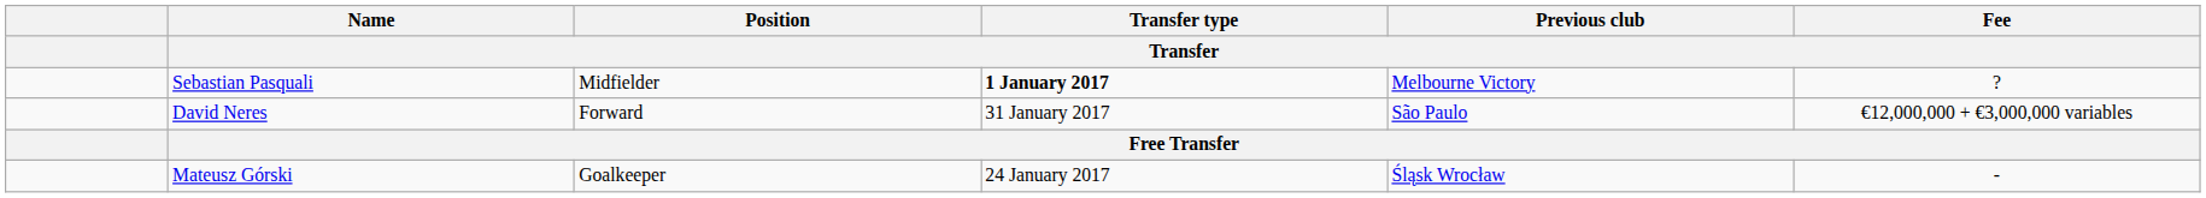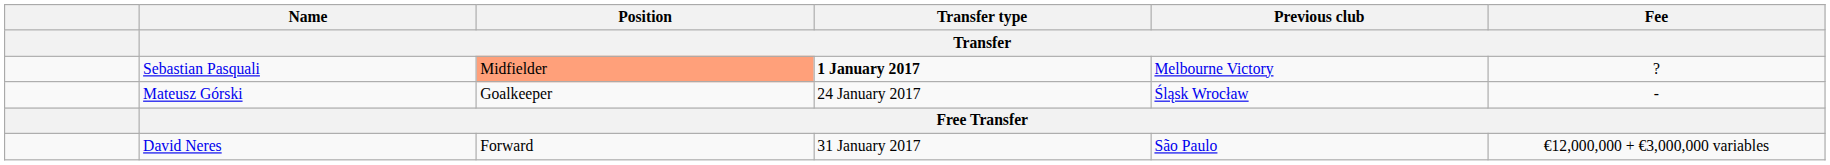 <table class="wikitable" style="width:100%; font-size:85%;">
 <tr>
 <th width="2%"></th>
 <th width="5%">Name</th>
 <th width="5%">Position</th>
 <th width="5%">Transfer type</th>
 <th width="5%">Previous club</th>
 <th width="5%">Fee</th>
 </tr>
 <tr>
 <th></th>
 <th colspan="5" align="center">Transfer</th>
 </tr>
 <tr>
 <td align=center></td>
 <td align=left> <a href='#'>Sebastian Pasquali</a></td>
-<td align=left>Midfielder</td>
+<td align=left style="background: lightsalmon;">Midfielder</td>
 <td align=left><strong>1 January 2017</strong></td>
 <td align=left> <a href='#'>Melbourne Victory</a></td>
 <td align=center>?</td>
+</tr>
+<tr>
+<td align=center></td>
+<td align=left> <a href='#'>Mateusz Górski</a></td>
+<td align=left>Goalkeeper</td>
+<td align=left>24 January 2017</td>
+<td align=left> <a href='#'>Śląsk Wrocław</a></td>
+<td align=center>-</td>
+</tr>
+<tr>
+<th></th>
+<th colspan="5" align="center">Free Transfer</th>
 </tr>
 <tr>
 <td align=center></td>
 <td align=left> <a href='#'>David Neres</a></td>
 <td align=left>Forward</td>
 <td align=left>31 January 2017</td>
 <td align=left> <a href='#'>São Paulo</a></td>
 <td align=center>€12,000,000 + €3,000,000 variables</td>
 </tr>
-<tr>
-<th></th>
-<th colspan="5" align="center">Free Transfer</th>
-</tr>
-<tr>
-<td align=center></td>
-<td align=left> <a href='#'>Mateusz Górski</a></td>
-<td align=left>Goalkeeper</td>
-<td align=left>24 January 2017</td>
-<td align=left> <a href='#'>Śląsk Wrocław</a></td>
-<td align=center>-</td>
-</tr>
 </table>
